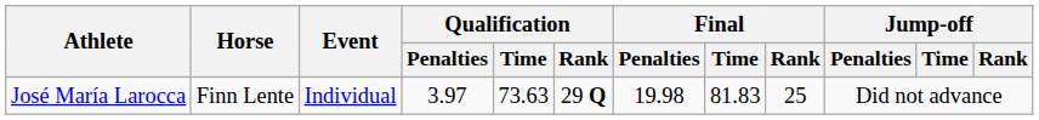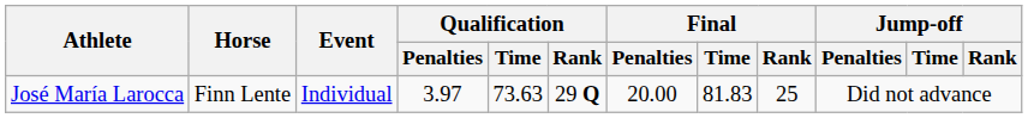 <table class="wikitable" style="font-size:90%">
 <tr>
 <th rowspan=2>Athlete</th>
 <th rowspan=2>Horse</th>
 <th rowspan=2>Event</th>
 <th colspan=3>Qualification</th>
 <th colspan=3>Final</th>
 <th colspan=3>Jump-off</th>
 </tr>
 <tr style=font-size:95%>
 <th>Penalties</th>
 <th>Time</th>
 <th>Rank</th>
 <th>Penalties</th>
 <th>Time</th>
 <th>Rank</th>
 <th>Penalties</th>
 <th>Time</th>
 <th>Rank</th>
 </tr>
 <tr align=center>
 <td align=left><a href='#'>José María Larocca</a></td>
 <td align=left>Finn Lente</td>
 <td align=left><a href='#'>Individual</a></td>
 <td>3.97</td>
 <td>73.63</td>
 <td>29 <strong>Q</strong></td>
-<td>19.98</td>
+<td>20.00</td>
 <td>81.83</td>
 <td>25</td>
 <td colspan=3>Did not advance</td>
 </tr>
 </table>
